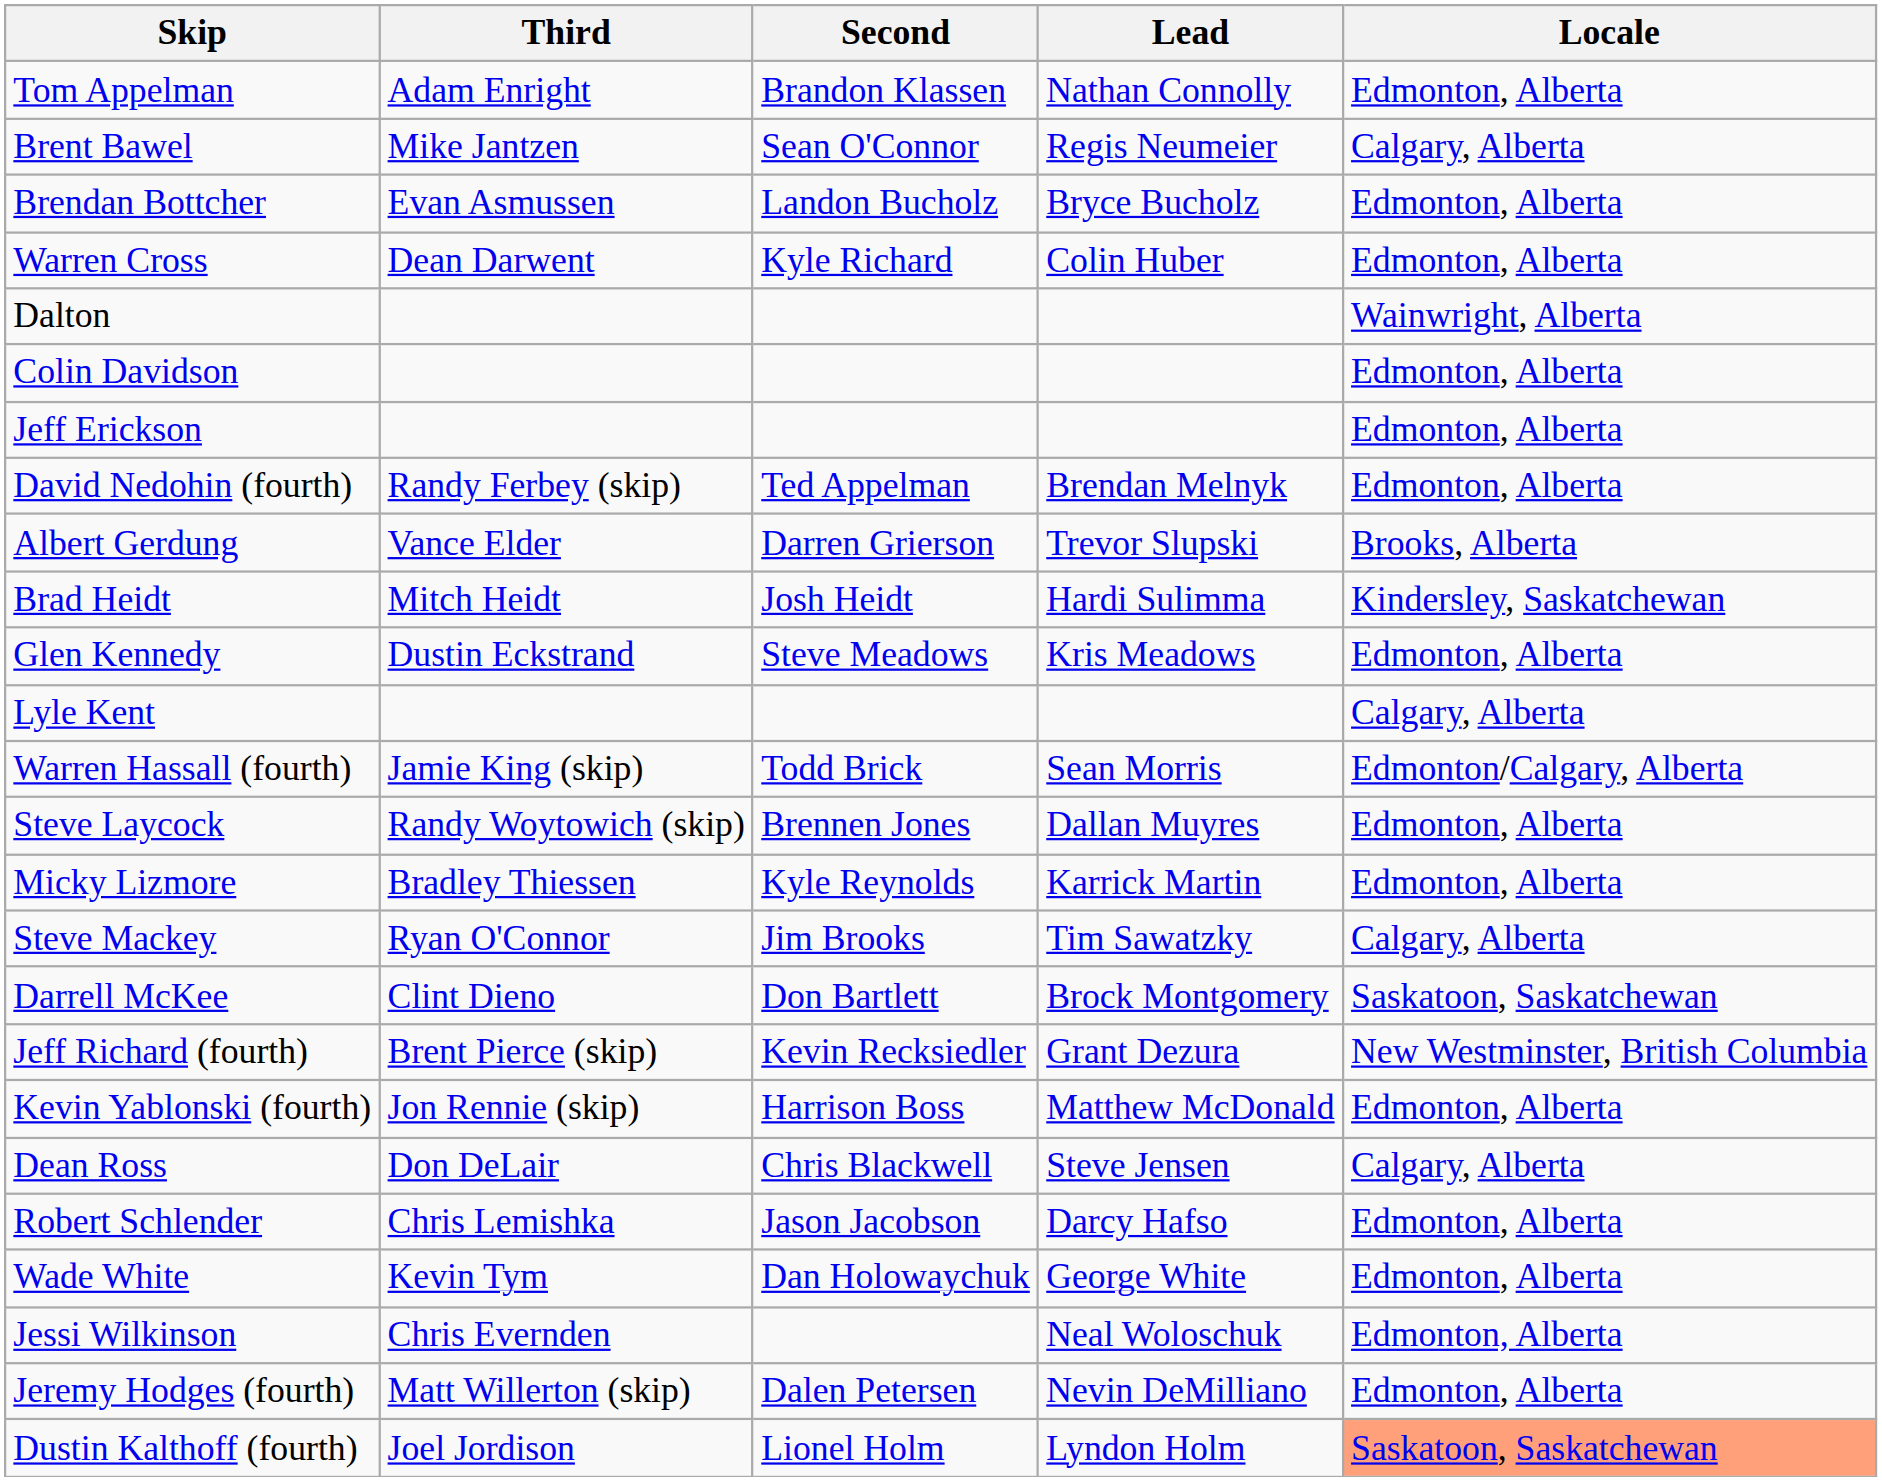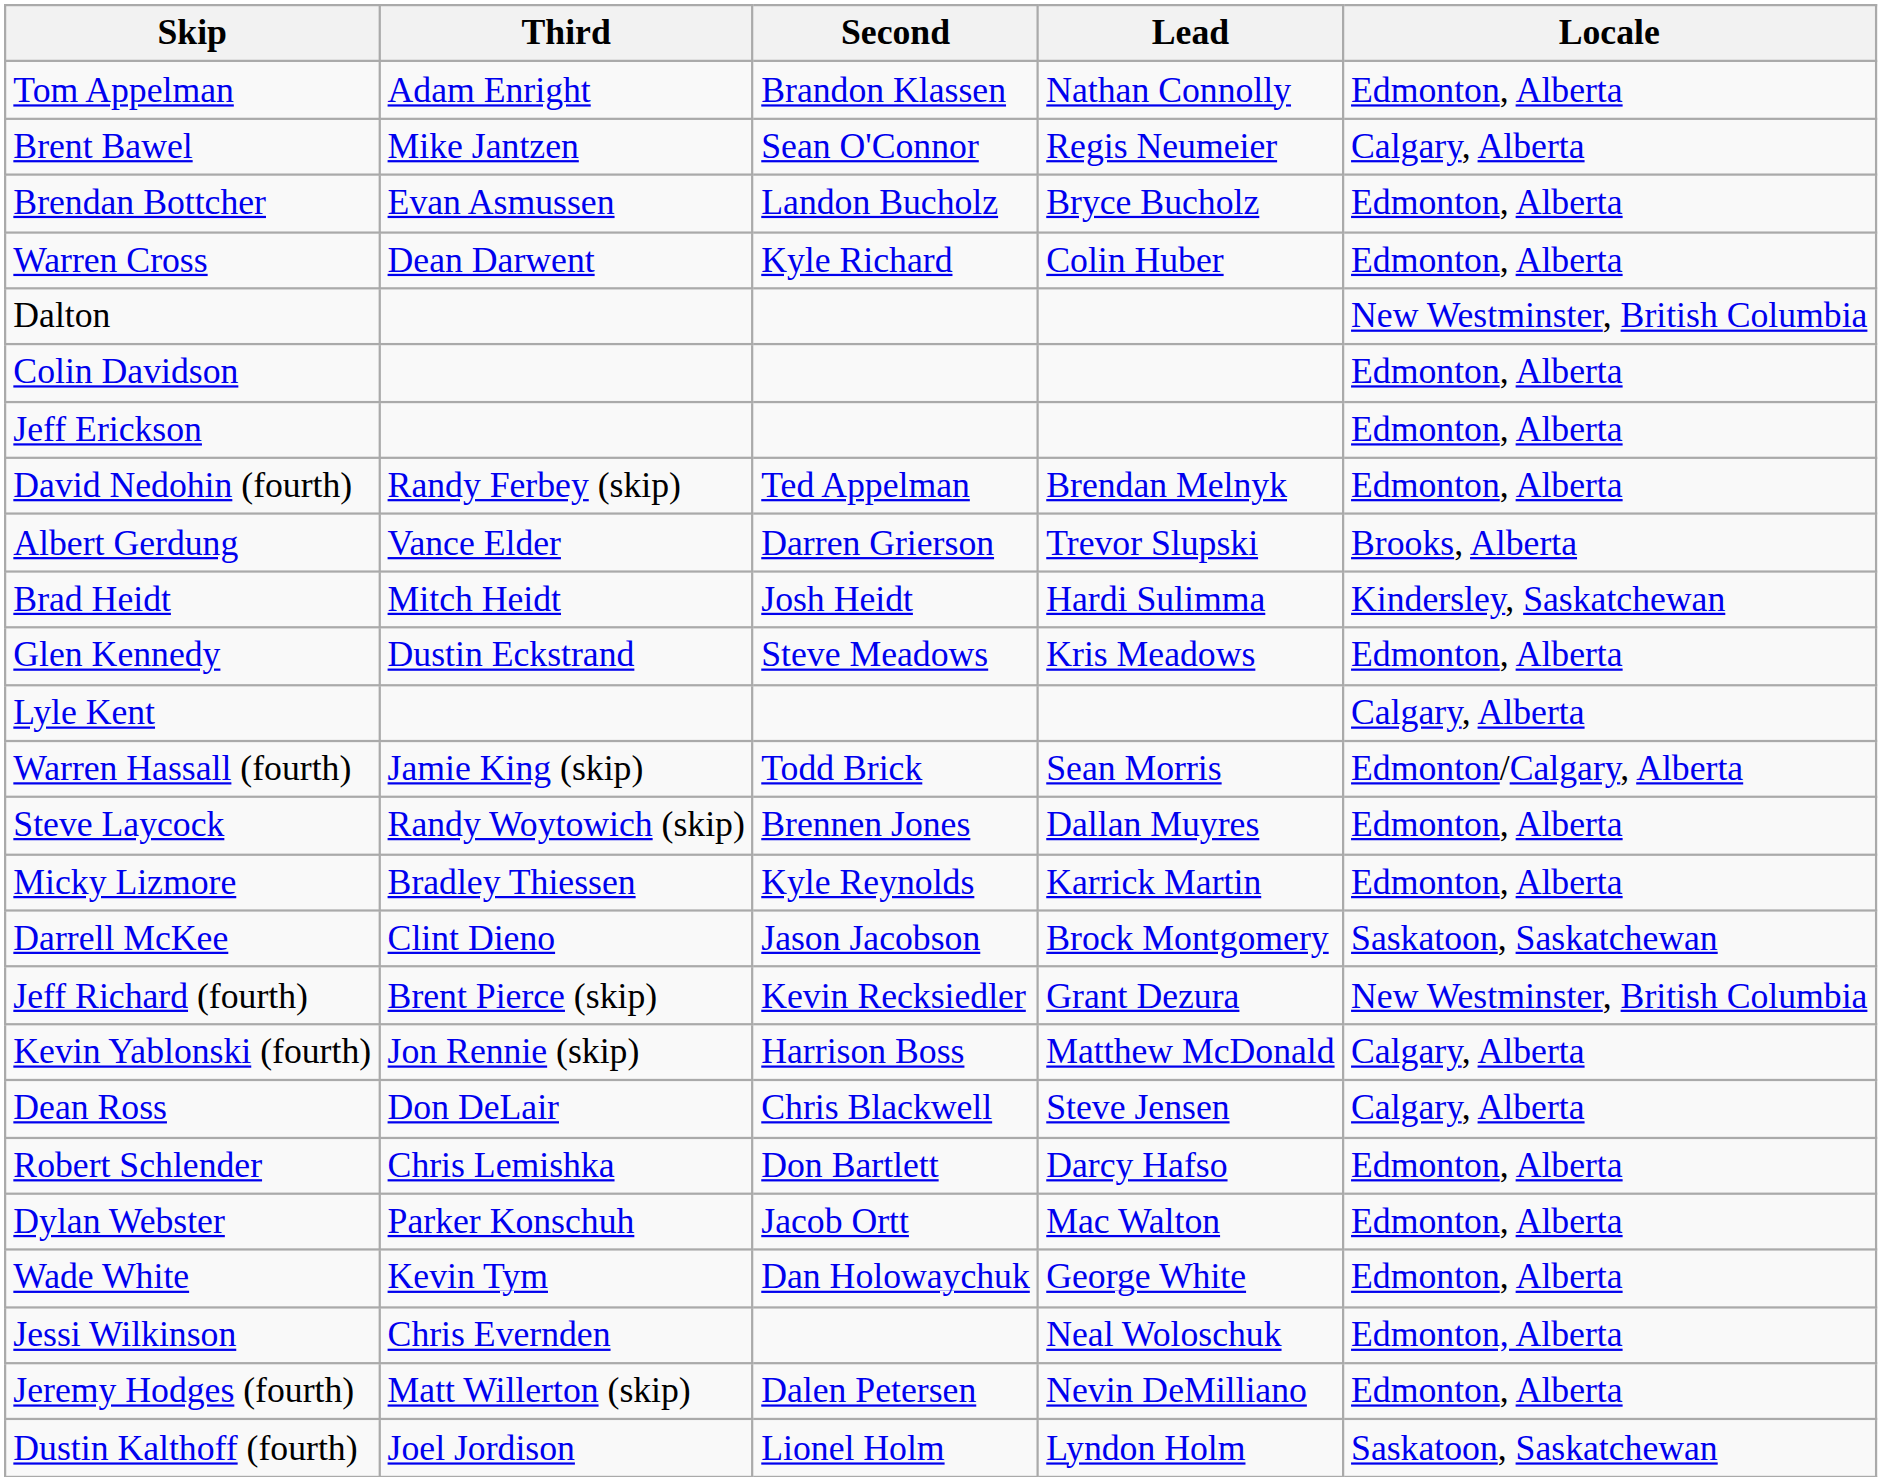 <table class=wikitable>
 <tr>
 <th>Skip</th>
 <th>Third</th>
 <th>Second</th>
 <th>Lead</th>
 <th>Locale</th>
 </tr>
 <tr>
 <td><a href='#'>Tom Appelman</a></td>
 <td><a href='#'>Adam Enright</a></td>
 <td><a href='#'>Brandon Klassen</a></td>
 <td><a href='#'>Nathan Connolly</a></td>
 <td> <a href='#'>Edmonton</a>, <a href='#'>Alberta</a></td>
 </tr>
 <tr>
 <td><a href='#'>Brent Bawel</a></td>
 <td><a href='#'>Mike Jantzen</a></td>
 <td><a href='#'>Sean O'Connor</a></td>
 <td><a href='#'>Regis Neumeier</a></td>
 <td> <a href='#'>Calgary</a>, <a href='#'>Alberta</a></td>
 </tr>
 <tr>
 <td><a href='#'>Brendan Bottcher</a></td>
 <td><a href='#'>Evan Asmussen</a></td>
 <td><a href='#'>Landon Bucholz</a></td>
 <td><a href='#'>Bryce Bucholz</a></td>
 <td> <a href='#'>Edmonton</a>, <a href='#'>Alberta</a></td>
 </tr>
 <tr>
 <td><a href='#'>Warren Cross</a></td>
 <td><a href='#'>Dean Darwent</a></td>
 <td><a href='#'>Kyle Richard</a></td>
 <td><a href='#'>Colin Huber</a></td>
 <td> <a href='#'>Edmonton</a>, <a href='#'>Alberta</a></td>
 </tr>
 <tr>
 <td>Dalton</td>
 <td></td>
 <td></td>
 <td></td>
-<td> <a href='#'>Wainwright</a>, <a href='#'>Alberta</a></td>
+<td> <a href='#'>New Westminster</a>, <a href='#'>British Columbia</a></td>
 </tr>
 <tr>
 <td><a href='#'> Colin Davidson</a></td>
 <td></td>
 <td></td>
 <td></td>
 <td> <a href='#'>Edmonton</a>, <a href='#'>Alberta</a></td>
 </tr>
 <tr>
 <td><a href='#'>Jeff Erickson</a></td>
 <td></td>
 <td></td>
 <td></td>
 <td> <a href='#'>Edmonton</a>, <a href='#'>Alberta</a></td>
 </tr>
 <tr>
 <td><a href='#'>David Nedohin</a> (fourth)</td>
 <td><a href='#'>Randy Ferbey</a> (skip)</td>
 <td><a href='#'>Ted Appelman</a></td>
 <td><a href='#'>Brendan Melnyk</a></td>
 <td> <a href='#'>Edmonton</a>, <a href='#'>Alberta</a></td>
 </tr>
 <tr>
 <td><a href='#'>Albert Gerdung</a></td>
 <td><a href='#'>Vance Elder</a></td>
 <td><a href='#'>Darren Grierson</a></td>
 <td><a href='#'>Trevor Slupski</a></td>
 <td> <a href='#'>Brooks</a>, <a href='#'>Alberta</a></td>
 </tr>
 <tr>
 <td><a href='#'>Brad Heidt</a></td>
 <td><a href='#'>Mitch Heidt</a></td>
 <td><a href='#'>Josh Heidt</a></td>
 <td><a href='#'>Hardi Sulimma</a></td>
 <td> <a href='#'>Kindersley</a>, <a href='#'>Saskatchewan</a></td>
 </tr>
 <tr>
 <td><a href='#'>Glen Kennedy</a></td>
 <td><a href='#'>Dustin Eckstrand</a></td>
 <td><a href='#'>Steve Meadows</a></td>
 <td><a href='#'>Kris Meadows</a></td>
 <td> <a href='#'>Edmonton</a>, <a href='#'>Alberta</a></td>
 </tr>
 <tr>
 <td><a href='#'>Lyle Kent</a></td>
 <td></td>
 <td></td>
 <td></td>
 <td> <a href='#'>Calgary</a>, <a href='#'>Alberta</a></td>
 </tr>
 <tr>
 <td><a href='#'>Warren Hassall</a> (fourth)</td>
 <td><a href='#'>Jamie King</a> (skip)</td>
 <td><a href='#'>Todd Brick</a></td>
 <td><a href='#'>Sean Morris</a></td>
 <td> <a href='#'>Edmonton</a>/<a href='#'>Calgary</a>, <a href='#'>Alberta</a></td>
 </tr>
 <tr>
 <td><a href='#'>Steve Laycock</a></td>
 <td><a href='#'>Randy Woytowich</a> (skip)</td>
 <td><a href='#'>Brennen Jones</a></td>
 <td><a href='#'>Dallan Muyres</a></td>
 <td> <a href='#'>Edmonton</a>, <a href='#'>Alberta</a></td>
 </tr>
 <tr>
 <td><a href='#'>Micky Lizmore</a></td>
 <td><a href='#'>Bradley Thiessen</a></td>
 <td><a href='#'>Kyle Reynolds</a></td>
 <td><a href='#'>Karrick Martin</a></td>
 <td> <a href='#'>Edmonton</a>, <a href='#'>Alberta</a></td>
 </tr>
 <tr>
-<td><a href='#'>Steve Mackey</a></td>
-<td><a href='#'>Ryan O'Connor</a></td>
-<td><a href='#'>Jim Brooks</a></td>
-<td><a href='#'>Tim Sawatzky</a></td>
-<td> <a href='#'>Calgary</a>, <a href='#'>Alberta</a></td>
-</tr>
-<tr>
 <td><a href='#'>Darrell McKee</a></td>
 <td><a href='#'>Clint Dieno</a></td>
-<td><a href='#'>Don Bartlett</a></td>
+<td><a href='#'>Jason Jacobson</a></td>
 <td><a href='#'>Brock Montgomery</a></td>
 <td> <a href='#'>Saskatoon</a>, <a href='#'>Saskatchewan</a></td>
 </tr>
 <tr>
 <td><a href='#'>Jeff Richard</a> (fourth)</td>
 <td><a href='#'>Brent Pierce</a> (skip)</td>
 <td><a href='#'>Kevin Recksiedler</a></td>
 <td><a href='#'>Grant Dezura</a></td>
 <td> <a href='#'>New Westminster</a>, <a href='#'>British Columbia</a></td>
 </tr>
 <tr>
 <td><a href='#'>Kevin Yablonski</a> (fourth)</td>
 <td><a href='#'>Jon Rennie</a> (skip)</td>
 <td><a href='#'>Harrison Boss</a></td>
 <td><a href='#'>Matthew McDonald</a></td>
-<td> <a href='#'>Edmonton</a>, <a href='#'>Alberta</a></td>
+<td> <a href='#'>Calgary</a>, <a href='#'>Alberta</a></td>
 </tr>
 <tr>
 <td><a href='#'>Dean Ross</a></td>
 <td><a href='#'>Don DeLair</a></td>
 <td><a href='#'>Chris Blackwell</a></td>
 <td><a href='#'>Steve Jensen</a></td>
 <td> <a href='#'>Calgary</a>, <a href='#'>Alberta</a></td>
 </tr>
 <tr>
 <td><a href='#'>Robert Schlender</a></td>
 <td><a href='#'>Chris Lemishka</a></td>
-<td><a href='#'>Jason Jacobson</a></td>
+<td><a href='#'>Don Bartlett</a></td>
 <td><a href='#'>Darcy Hafso</a></td>
+<td> <a href='#'>Edmonton</a>, <a href='#'>Alberta</a></td>
+</tr>
+<tr>
+<td><a href='#'>Dylan Webster</a></td>
+<td><a href='#'>Parker Konschuh</a></td>
+<td><a href='#'>Jacob Ortt</a></td>
+<td><a href='#'>Mac Walton</a></td>
 <td> <a href='#'>Edmonton</a>, <a href='#'>Alberta</a></td>
 </tr>
 <tr>
 <td><a href='#'>Wade White</a></td>
 <td><a href='#'>Kevin Tym</a></td>
 <td><a href='#'>Dan Holowaychuk</a></td>
 <td><a href='#'>George White</a></td>
 <td> <a href='#'>Edmonton</a>, <a href='#'>Alberta</a></td>
 </tr>
 <tr>
 <td><a href='#'>Jessi Wilkinson</a></td>
 <td><a href='#'>Chris Evernden</a></td>
 <td></td>
 <td><a href='#'>Neal Woloschuk</a></td>
 <td> <a href='#'>Edmonton, Alberta</a></td>
 </tr>
 <tr>
 <td><a href='#'>Jeremy Hodges</a> (fourth)</td>
 <td><a href='#'>Matt Willerton</a> (skip)</td>
 <td><a href='#'>Dalen Petersen</a></td>
 <td><a href='#'>Nevin DeMilliano</a></td>
 <td> <a href='#'>Edmonton</a>, <a href='#'>Alberta</a></td>
 </tr>
 <tr>
 <td><a href='#'>Dustin Kalthoff</a> (fourth)</td>
 <td><a href='#'>Joel Jordison</a></td>
 <td><a href='#'>Lionel Holm</a></td>
 <td><a href='#'>Lyndon Holm</a></td>
-<td style="background: lightsalmon;"> <a href='#'>Saskatoon</a>, <a href='#'>Saskatchewan</a></td>
+<td> <a href='#'>Saskatoon</a>, <a href='#'>Saskatchewan</a></td>
 </tr>
 </table>
